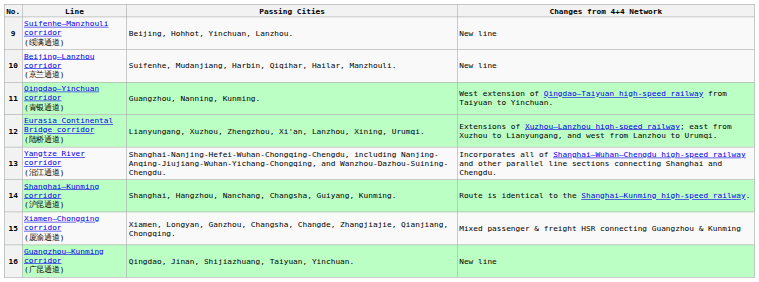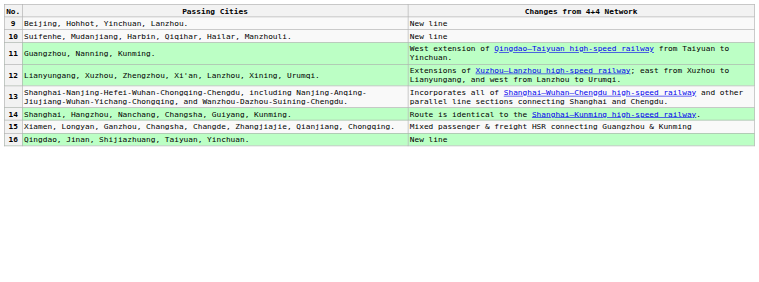 <table class="wikitable collapsible">
 <tr>
 <th>No.</th>
-<th>Line</th>
 <th>Passing Cities</th>
 <th>Changes from 4+4 Network</th>
 </tr>
 <tr>
 <th>9</th>
-<td><a href='#'>Suifenhe–Manzhouli corridor</a><br>(绥满通道)</td>
 <td>Beijing, Hohhot, Yinchuan, Lanzhou.</td>
 <td>New line</td>
 </tr>
 <tr>
 <th>10</th>
-<td><a href='#'>Beijing–Lanzhou corridor</a><br>(京兰通道)</td>
 <td>Suifenhe, Mudanjiang, Harbin, Qiqihar, Hailar, Manzhouli.</td>
 <td>New line</td>
 </tr>
 <tr style="background:#bcffc5;">
 <th>11</th>
-<td><a href='#'>Qingdao–Yinchuan corridor</a><br>(青银通道)</td>
 <td>Guangzhou, Nanning, Kunming.</td>
 <td>West extension of <a href='#'>Qingdao–Taiyuan high-speed railway</a> from Taiyuan to Yinchuan.</td>
 </tr>
 <tr style="background:#bcffc5;">
 <th>12</th>
-<td><a href='#'>Eurasia Continental Bridge corridor</a><br>(陆桥通道)</td>
 <td>Lianyungang, Xuzhou, Zhengzhou, Xi'an, Lanzhou, Xining, Urumqi.</td>
 <td>Extensions of <a href='#'>Xuzhou–Lanzhou high-speed railway</a>; east from Xuzhou to Lianyungang, and west from Lanzhou to Urumqi.</td>
 </tr>
 <tr>
 <th>13</th>
-<td><a href='#'>Yangtze River corridor</a><br>(沿江通道)</td>
 <td>Shanghai-Nanjing-Hefei-Wuhan-Chongqing-Chengdu, including Nanjing-Anqing-Jiujiang-Wuhan-Yichang-Chongqing, and Wanzhou-Dazhou-Suining-Chengdu.</td>
 <td>Incorporates all of <a href='#'>Shanghai–Wuhan–Chengdu high-speed railway</a> and other parallel line sections connecting Shanghai and Chengdu.</td>
 </tr>
 <tr style="background:#bcffc5;">
 <th>14</th>
-<td><a href='#'>Shanghai–Kunming corridor</a><br>(沪昆通道)</td>
 <td>Shanghai, Hangzhou, Nanchang, Changsha, Guiyang, Kunming.</td>
 <td>Route is identical to the <a href='#'>Shanghai–Kunming high-speed railway</a>.</td>
 </tr>
 <tr>
 <th>15</th>
-<td><a href='#'>Xiamen–Chongqing corridor</a><br>(厦渝通道)</td>
 <td>Xiamen, Longyan, Ganzhou, Changsha, Changde, Zhangjiajie, Qianjiang, Chongqing.</td>
 <td>Mixed passenger & freight HSR connecting Guangzhou & Kunming</td>
 </tr>
 <tr style="background:#bcffc5;">
 <th>16</th>
-<td><a href='#'>Guangzhou–Kunming corridor</a><br>(广昆通道)</td>
 <td>Qingdao, Jinan, Shijiazhuang, Taiyuan, Yinchuan.</td>
 <td>New line</td>
 </tr>
 </table>
